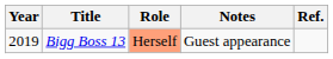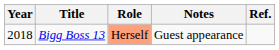 <table class="wikitable">
 <tr>
 <th>Year</th>
 <th>Title</th>
 <th>Role</th>
 <th>Notes</th>
 <th>Ref.</th>
 </tr>
 <tr>
-<td>2019</td>
+<td>2018</td>
 <td><em><a href='#'>Bigg Boss 13</a></em></td>
 <td style="background: lightsalmon;">Herself</td>
 <td>Guest appearance</td>
 <td style="text-align:center;"></td>
 </tr>
 </table>
